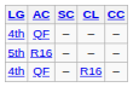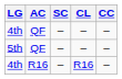 <table class="wikitable" style="text-align:center;">
 <tr>
 <th><a href='#'>LG</a></th>
 <th><a href='#'>AC</a></th>
 <th><a href='#'>SC</a></th>
 <th><a href='#'>CL</a></th>
 <th><a href='#'>CC</a></th>
 </tr>
 <tr>
 <td><a href='#'>4th</a></td>
 <td><a href='#'>QF</a></td>
 <td>–</td>
 <td>–</td>
 <td>–</td>
 </tr>
 <tr>
 <td><a href='#'>5th</a></td>
-<td><a href='#'>R16</a></td>
+<td><a href='#'>QF</a></td>
 <td>–</td>
 <td>–</td>
 <td>–</td>
 </tr>
 <tr>
 <td><a href='#'>4th</a></td>
-<td><a href='#'>QF</a></td>
+<td><a href='#'>R16</a></td>
 <td>–</td>
 <td><a href='#'>R16</a></td>
 <td>–</td>
 </tr>
 </table>
